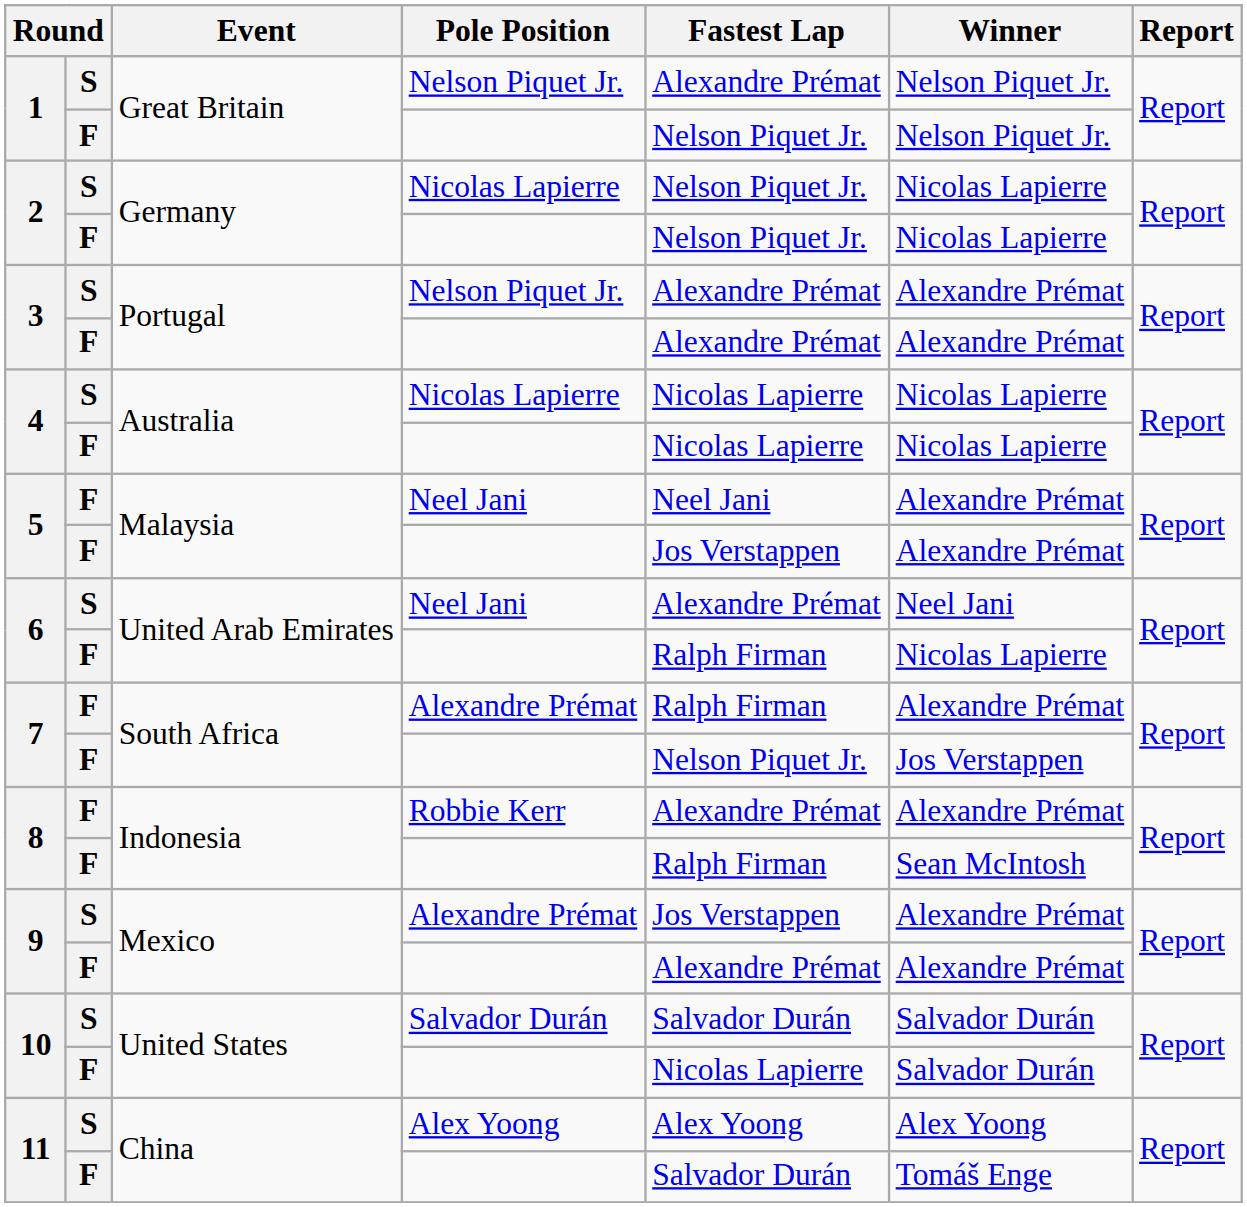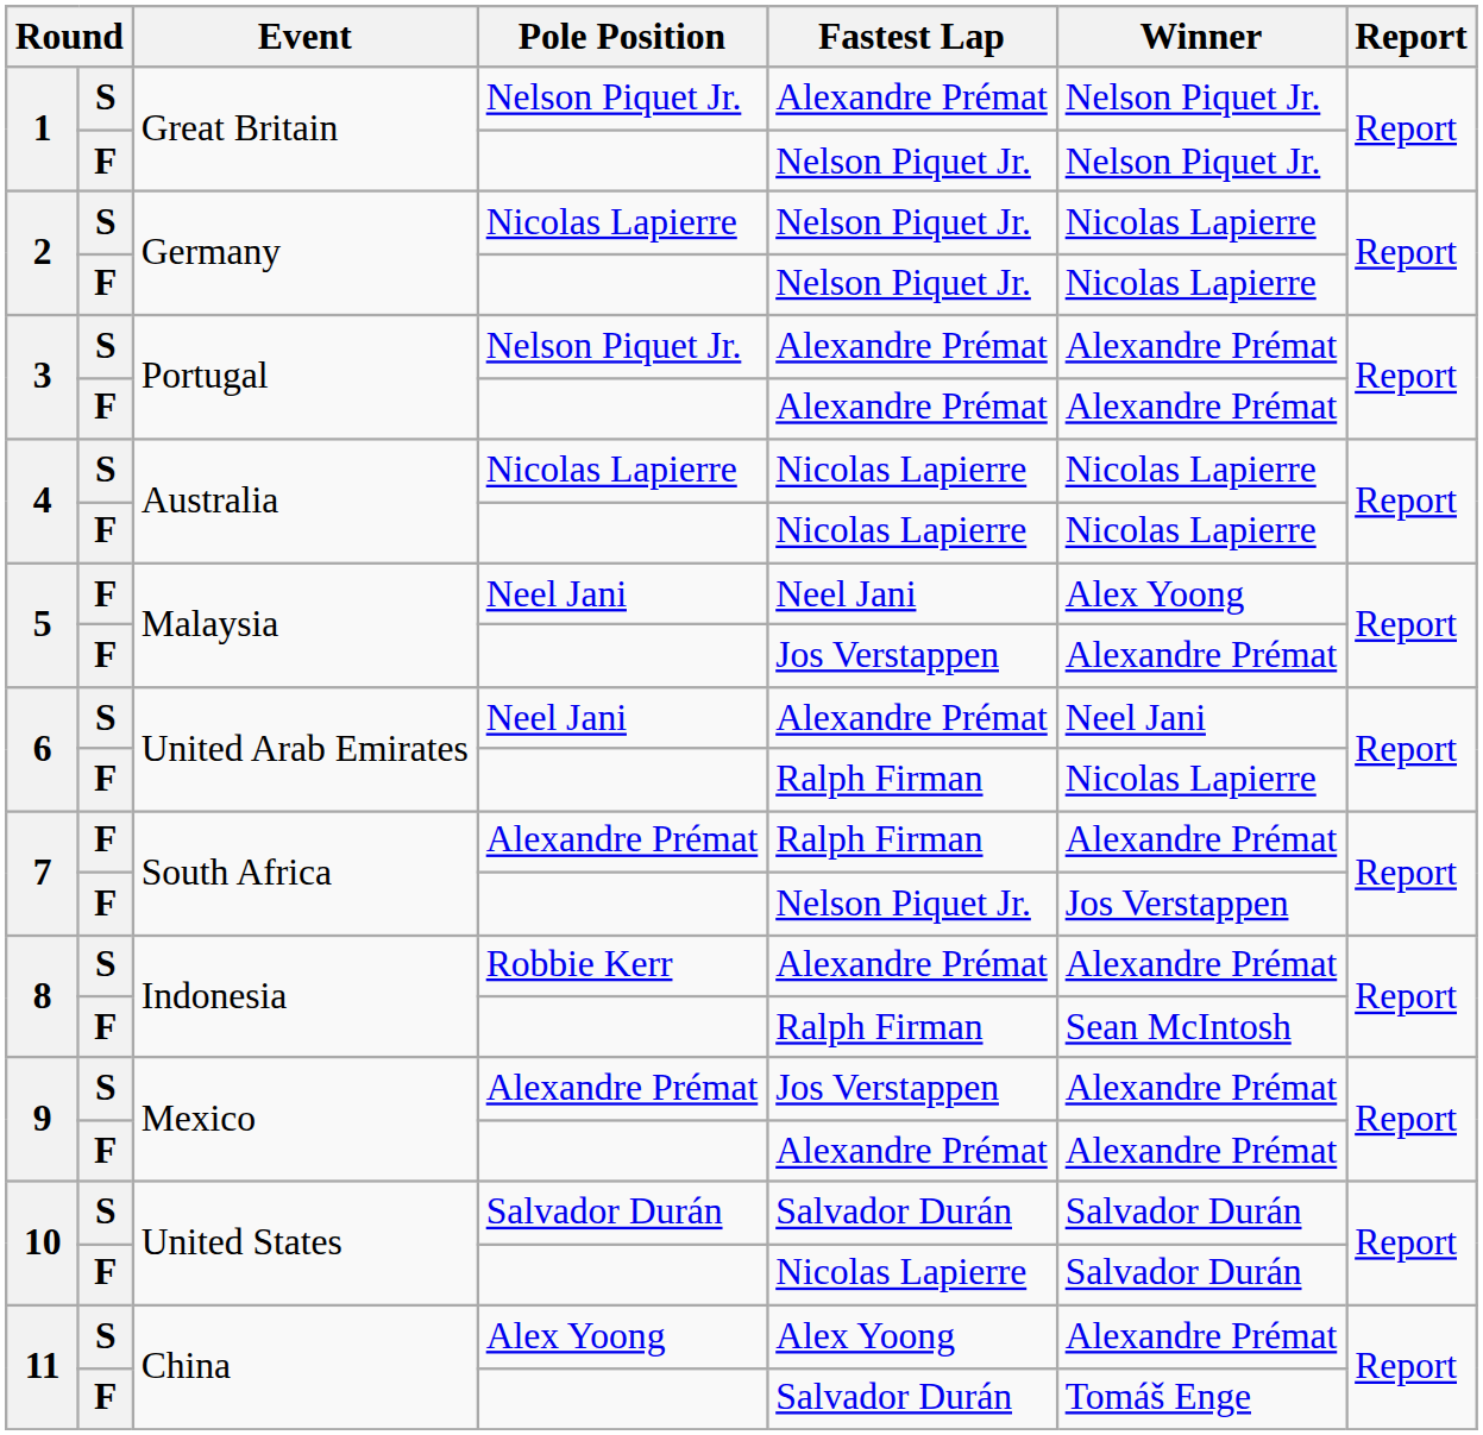 <table class="wikitable" style="font-size: 85%">
 <tr style="background:#efefef;">
 <th colspan=2>Round</th>
 <th>Event</th>
 <th>Pole Position</th>
 <th>Fastest Lap</th>
 <th>Winner</th>
 <th>Report</th>
 </tr>
 <tr>
 <th rowspan=2>1</th>
 <th>S</th>
 <td rowspan=2> Great Britain</td>
 <td> <a href='#'>Nelson Piquet Jr.</a></td>
 <td> <a href='#'>Alexandre Prémat</a></td>
 <td> <a href='#'>Nelson Piquet Jr.</a></td>
 <td rowspan=2><a href='#'>Report</a></td>
 </tr>
 <tr>
 <th>F</th>
 <td></td>
 <td> <a href='#'>Nelson Piquet Jr.</a></td>
 <td> <a href='#'>Nelson Piquet Jr.</a></td>
 </tr>
 <tr>
 <th rowspan=2>2</th>
 <th>S</th>
 <td rowspan=2> Germany</td>
 <td> <a href='#'>Nicolas Lapierre</a></td>
 <td> <a href='#'>Nelson Piquet Jr.</a></td>
 <td> <a href='#'>Nicolas Lapierre</a></td>
 <td rowspan=2><a href='#'>Report</a></td>
 </tr>
 <tr>
 <th>F</th>
 <td></td>
 <td> <a href='#'>Nelson Piquet Jr.</a></td>
 <td> <a href='#'>Nicolas Lapierre</a></td>
 </tr>
 <tr>
 <th rowspan=2>3</th>
 <th>S</th>
 <td rowspan=2> Portugal</td>
 <td> <a href='#'>Nelson Piquet Jr.</a></td>
 <td> <a href='#'>Alexandre Prémat</a></td>
 <td> <a href='#'>Alexandre Prémat</a></td>
 <td rowspan=2><a href='#'>Report</a></td>
 </tr>
 <tr>
 <th>F</th>
 <td></td>
 <td> <a href='#'>Alexandre Prémat</a></td>
 <td> <a href='#'>Alexandre Prémat</a></td>
 </tr>
 <tr>
 <th rowspan=2>4</th>
 <th>S</th>
 <td rowspan=2> Australia</td>
 <td> <a href='#'>Nicolas Lapierre</a></td>
 <td> <a href='#'>Nicolas Lapierre</a></td>
 <td> <a href='#'>Nicolas Lapierre</a></td>
 <td rowspan=2><a href='#'>Report</a></td>
 </tr>
 <tr>
 <th>F</th>
 <td></td>
 <td> <a href='#'>Nicolas Lapierre</a></td>
 <td> <a href='#'>Nicolas Lapierre</a></td>
 </tr>
 <tr>
 <th rowspan=2>5</th>
 <th>F</th>
 <td rowspan=2> Malaysia</td>
 <td> <a href='#'>Neel Jani</a></td>
 <td> <a href='#'>Neel Jani</a></td>
-<td> <a href='#'>Alexandre Prémat</a></td>
+<td> <a href='#'>Alex Yoong</a></td>
 <td rowspan=2><a href='#'>Report</a></td>
 </tr>
 <tr>
 <th>F</th>
 <td></td>
 <td> <a href='#'>Jos Verstappen</a></td>
 <td> <a href='#'>Alexandre Prémat</a></td>
 </tr>
 <tr>
 <th rowspan=2>6</th>
 <th>S</th>
 <td rowspan=2> United Arab Emirates</td>
 <td> <a href='#'>Neel Jani</a></td>
 <td> <a href='#'>Alexandre Prémat</a></td>
 <td> <a href='#'>Neel Jani</a></td>
 <td rowspan=2><a href='#'>Report</a></td>
 </tr>
 <tr>
 <th>F</th>
 <td></td>
 <td> <a href='#'>Ralph Firman</a></td>
 <td> <a href='#'>Nicolas Lapierre</a></td>
 </tr>
 <tr>
 <th rowspan=2>7</th>
 <th>F</th>
 <td rowspan=2> South Africa</td>
 <td> <a href='#'>Alexandre Prémat</a></td>
 <td> <a href='#'>Ralph Firman</a></td>
 <td> <a href='#'>Alexandre Prémat</a></td>
 <td rowspan=2><a href='#'>Report</a></td>
 </tr>
 <tr>
 <th>F</th>
 <td></td>
 <td> <a href='#'>Nelson Piquet Jr.</a></td>
 <td> <a href='#'>Jos Verstappen</a></td>
 </tr>
 <tr>
 <th rowspan=2>8</th>
-<th>F</th>
+<th>S</th>
 <td rowspan=2> Indonesia</td>
 <td> <a href='#'>Robbie Kerr</a></td>
 <td> <a href='#'>Alexandre Prémat</a></td>
 <td> <a href='#'>Alexandre Prémat</a></td>
 <td rowspan=2><a href='#'>Report</a></td>
 </tr>
 <tr>
 <th>F</th>
 <td></td>
 <td> <a href='#'>Ralph Firman</a></td>
 <td> <a href='#'>Sean McIntosh</a></td>
 </tr>
 <tr>
 <th rowspan=2>9</th>
 <th>S</th>
 <td rowspan=2> Mexico</td>
 <td> <a href='#'>Alexandre Prémat</a></td>
 <td> <a href='#'>Jos Verstappen</a></td>
 <td> <a href='#'>Alexandre Prémat</a></td>
 <td rowspan=2><a href='#'>Report</a></td>
 </tr>
 <tr>
 <th>F</th>
 <td></td>
 <td> <a href='#'>Alexandre Prémat</a></td>
 <td> <a href='#'>Alexandre Prémat</a></td>
 </tr>
 <tr>
 <th rowspan=2>10</th>
 <th>S</th>
 <td rowspan=2> United States</td>
 <td> <a href='#'>Salvador Durán</a></td>
 <td> <a href='#'>Salvador Durán</a></td>
 <td> <a href='#'>Salvador Durán</a></td>
 <td rowspan=2><a href='#'>Report</a></td>
 </tr>
 <tr>
 <th>F</th>
 <td></td>
 <td> <a href='#'>Nicolas Lapierre</a></td>
 <td> <a href='#'>Salvador Durán</a></td>
 </tr>
 <tr>
 <th rowspan=2>11</th>
 <th>S</th>
 <td rowspan=2> China</td>
 <td> <a href='#'>Alex Yoong</a></td>
 <td> <a href='#'>Alex Yoong</a></td>
-<td> <a href='#'>Alex Yoong</a></td>
+<td> <a href='#'>Alexandre Prémat</a></td>
 <td rowspan=2><a href='#'>Report</a></td>
 </tr>
 <tr>
 <th>F</th>
 <td></td>
 <td> <a href='#'>Salvador Durán</a></td>
 <td> <a href='#'>Tomáš Enge</a></td>
 </tr>
 </table>
